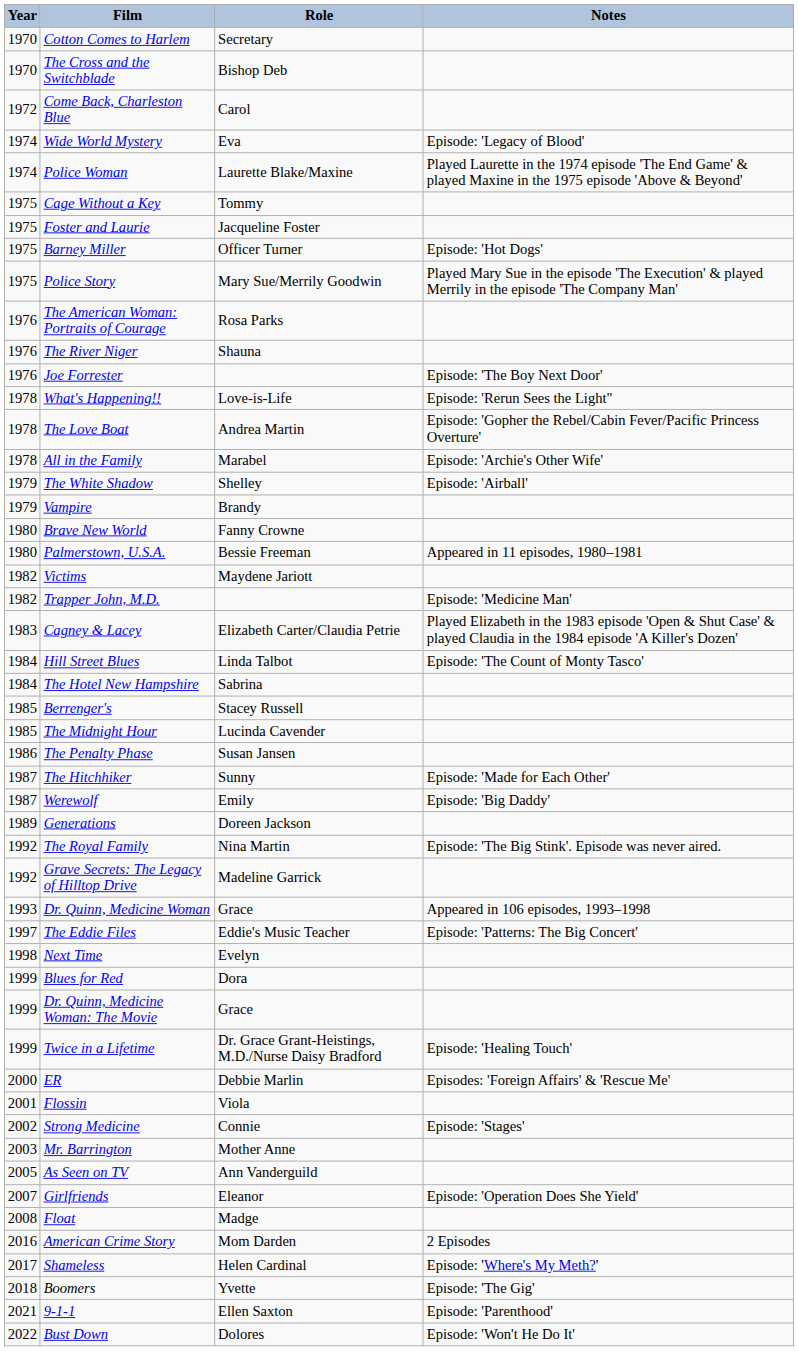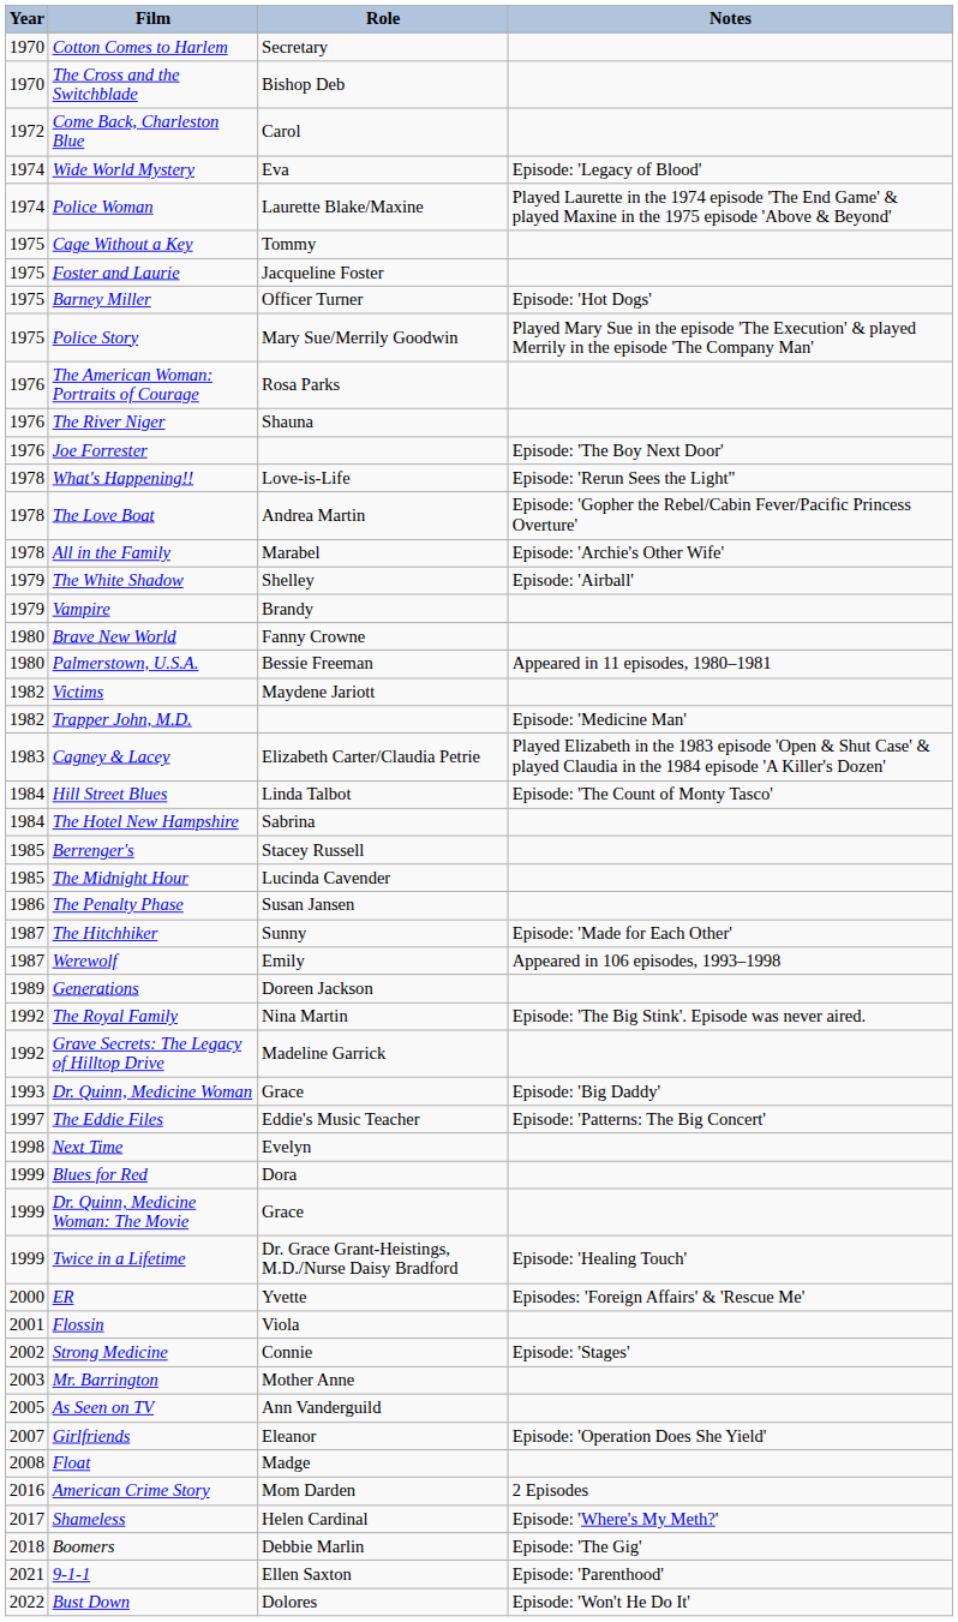 <table class="wikitable">
 <tr>
 <th style="background:#B0C4DE;">Year</th>
 <th style="background:#B0C4DE;">Film</th>
 <th style="background:#B0C4DE;">Role</th>
 <th style="background:#B0C4DE;">Notes</th>
 </tr>
 <tr>
 <td>1970</td>
 <td><em><a href='#'>Cotton Comes to Harlem</a></em></td>
 <td>Secretary</td>
 <td></td>
 </tr>
 <tr>
 <td>1970</td>
 <td><em><a href='#'>The Cross and the Switchblade</a></em></td>
 <td>Bishop Deb</td>
 <td></td>
 </tr>
 <tr>
 <td>1972</td>
 <td><em><a href='#'>Come Back, Charleston Blue</a></em></td>
 <td>Carol</td>
 <td></td>
 </tr>
 <tr>
 <td>1974</td>
 <td><em><a href='#'>Wide World Mystery</a></em></td>
 <td>Eva</td>
 <td>Episode: 'Legacy of Blood'</td>
 </tr>
 <tr>
 <td>1974</td>
 <td><em><a href='#'>Police Woman</a></em></td>
 <td>Laurette Blake/Maxine</td>
 <td>Played Laurette in the 1974 episode 'The End Game' & played Maxine in the 1975 episode 'Above & Beyond'</td>
 </tr>
 <tr>
 <td>1975</td>
 <td><em><a href='#'>Cage Without a Key</a></em></td>
 <td>Tommy</td>
 <td></td>
 </tr>
 <tr>
 <td>1975</td>
 <td><em><a href='#'>Foster and Laurie</a></em></td>
 <td>Jacqueline Foster</td>
 <td></td>
 </tr>
 <tr>
 <td>1975</td>
 <td><em><a href='#'>Barney Miller</a></em></td>
 <td>Officer Turner</td>
 <td>Episode: 'Hot Dogs'</td>
 </tr>
 <tr>
 <td>1975</td>
 <td><em><a href='#'>Police Story</a></em></td>
 <td>Mary Sue/Merrily Goodwin</td>
 <td>Played Mary Sue in the episode 'The Execution' & played Merrily in the episode 'The Company Man'</td>
 </tr>
 <tr>
 <td>1976</td>
 <td><em><a href='#'>The American Woman: Portraits of Courage</a></em></td>
 <td>Rosa Parks</td>
 <td></td>
 </tr>
 <tr>
 <td>1976</td>
 <td><em><a href='#'>The River Niger</a></em></td>
 <td>Shauna</td>
 <td></td>
 </tr>
 <tr>
 <td>1976</td>
 <td><em><a href='#'>Joe Forrester</a></em></td>
 <td></td>
 <td>Episode: 'The Boy Next Door'</td>
 </tr>
 <tr>
 <td>1978</td>
 <td><em><a href='#'>What's Happening!!</a></em></td>
 <td>Love-is-Life</td>
 <td>Episode: 'Rerun Sees the Light"</td>
 </tr>
 <tr>
 <td>1978</td>
 <td><em><a href='#'>The Love Boat</a></em></td>
 <td>Andrea Martin</td>
 <td>Episode: 'Gopher the Rebel/Cabin Fever/Pacific Princess Overture'</td>
 </tr>
 <tr>
 <td>1978</td>
 <td><em><a href='#'>All in the Family</a></em></td>
 <td>Marabel</td>
 <td>Episode: 'Archie's Other Wife'</td>
 </tr>
 <tr>
 <td>1979</td>
 <td><em><a href='#'>The White Shadow</a></em></td>
 <td>Shelley</td>
 <td>Episode: 'Airball'</td>
 </tr>
 <tr>
 <td>1979</td>
 <td><em><a href='#'>Vampire</a></em></td>
 <td>Brandy</td>
 <td></td>
 </tr>
 <tr>
 <td>1980</td>
 <td><em><a href='#'>Brave New World</a></em></td>
 <td>Fanny Crowne</td>
 <td></td>
 </tr>
 <tr>
 <td>1980</td>
 <td><em><a href='#'>Palmerstown, U.S.A.</a></em></td>
 <td>Bessie Freeman</td>
 <td>Appeared in 11 episodes, 1980–1981</td>
 </tr>
 <tr>
 <td>1982</td>
 <td><em><a href='#'>Victims</a></em></td>
 <td>Maydene Jariott</td>
 <td></td>
 </tr>
 <tr>
 <td>1982</td>
 <td><em><a href='#'>Trapper John, M.D.</a></em></td>
 <td></td>
 <td>Episode: 'Medicine Man'</td>
 </tr>
 <tr>
 <td>1983</td>
 <td><em><a href='#'>Cagney & Lacey</a></em></td>
 <td>Elizabeth Carter/Claudia Petrie</td>
 <td>Played Elizabeth in the 1983 episode 'Open & Shut Case' & played Claudia in the 1984 episode 'A Killer's Dozen'</td>
 </tr>
 <tr>
 <td>1984</td>
 <td><em><a href='#'>Hill Street Blues</a></em></td>
 <td>Linda Talbot</td>
 <td>Episode: 'The Count of Monty Tasco'</td>
 </tr>
 <tr>
 <td>1984</td>
 <td><em><a href='#'>The Hotel New Hampshire</a></em></td>
 <td>Sabrina</td>
 <td></td>
 </tr>
 <tr>
 <td>1985</td>
 <td><em><a href='#'>Berrenger's</a></em></td>
 <td>Stacey Russell</td>
 <td></td>
 </tr>
 <tr>
 <td>1985</td>
 <td><em><a href='#'>The Midnight Hour</a></em></td>
 <td>Lucinda Cavender</td>
 <td></td>
 </tr>
 <tr>
 <td>1986</td>
 <td><em><a href='#'>The Penalty Phase</a></em></td>
 <td>Susan Jansen</td>
 <td></td>
 </tr>
 <tr>
 <td>1987</td>
 <td><em><a href='#'>The Hitchhiker</a></em></td>
 <td>Sunny</td>
 <td>Episode: 'Made for Each Other'</td>
 </tr>
 <tr>
 <td>1987</td>
 <td><em><a href='#'>Werewolf</a></em></td>
 <td>Emily</td>
-<td>Episode: 'Big Daddy'</td>
+<td>Appeared in 106 episodes, 1993–1998</td>
 </tr>
 <tr>
 <td>1989</td>
 <td><em><a href='#'>Generations</a></em></td>
 <td>Doreen Jackson</td>
 <td></td>
 </tr>
 <tr>
 <td>1992</td>
 <td><em><a href='#'>The Royal Family</a></em></td>
 <td>Nina Martin</td>
 <td>Episode: 'The Big Stink'. Episode was never aired.</td>
 </tr>
 <tr>
 <td>1992</td>
 <td><em><a href='#'>Grave Secrets: The Legacy of Hilltop Drive</a></em></td>
 <td>Madeline Garrick</td>
 <td></td>
 </tr>
 <tr>
 <td>1993</td>
 <td><em><a href='#'>Dr. Quinn, Medicine Woman</a></em></td>
 <td>Grace</td>
-<td>Appeared in 106 episodes, 1993–1998</td>
+<td>Episode: 'Big Daddy'</td>
 </tr>
 <tr>
 <td>1997</td>
 <td><em><a href='#'>The Eddie Files</a></em></td>
 <td>Eddie's Music Teacher</td>
 <td>Episode: 'Patterns: The Big Concert'</td>
 </tr>
 <tr>
 <td>1998</td>
 <td><em><a href='#'>Next Time</a></em></td>
 <td>Evelyn</td>
 <td></td>
 </tr>
 <tr>
 <td>1999</td>
 <td><em><a href='#'>Blues for Red</a></em></td>
 <td>Dora</td>
 <td></td>
 </tr>
 <tr>
 <td>1999</td>
 <td><em><a href='#'>Dr. Quinn, Medicine Woman: The Movie</a></em></td>
 <td>Grace</td>
 <td></td>
 </tr>
 <tr>
 <td>1999</td>
 <td><em><a href='#'>Twice in a Lifetime</a></em></td>
 <td>Dr. Grace Grant-Heistings, M.D./Nurse Daisy Bradford</td>
 <td>Episode: 'Healing Touch'</td>
 </tr>
 <tr>
 <td>2000</td>
 <td><em><a href='#'>ER</a></em></td>
-<td>Debbie Marlin</td>
+<td>Yvette</td>
 <td>Episodes: 'Foreign Affairs' & 'Rescue Me'</td>
 </tr>
 <tr>
 <td>2001</td>
 <td><em><a href='#'>Flossin</a></em></td>
 <td>Viola</td>
 <td></td>
 </tr>
 <tr>
 <td>2002</td>
 <td><em><a href='#'>Strong Medicine</a></em></td>
 <td>Connie</td>
 <td>Episode: 'Stages'</td>
 </tr>
 <tr>
 <td>2003</td>
 <td><em><a href='#'>Mr. Barrington</a></em></td>
 <td>Mother Anne</td>
 <td></td>
 </tr>
 <tr>
 <td>2005</td>
 <td><em><a href='#'>As Seen on TV</a></em></td>
 <td>Ann Vanderguild</td>
 <td></td>
 </tr>
 <tr>
 <td>2007</td>
 <td><em><a href='#'>Girlfriends</a></em></td>
 <td>Eleanor</td>
 <td>Episode: 'Operation Does She Yield'</td>
 </tr>
 <tr>
 <td>2008</td>
 <td><em><a href='#'>Float</a></em></td>
 <td>Madge</td>
 <td></td>
 </tr>
 <tr>
 <td>2016</td>
 <td><em><a href='#'>American Crime Story</a></em></td>
 <td>Mom Darden</td>
 <td>2 Episodes</td>
 </tr>
 <tr>
 <td>2017</td>
 <td><em><a href='#'>Shameless</a></em></td>
 <td>Helen Cardinal</td>
 <td>Episode: '<a href='#'>Where's My Meth?</a>'</td>
 </tr>
 <tr>
 <td>2018</td>
 <td><em>Boomers</em></td>
-<td>Yvette</td>
+<td>Debbie Marlin</td>
 <td>Episode: 'The Gig'</td>
 </tr>
 <tr>
 <td>2021</td>
 <td><em><a href='#'>9-1-1</a></em></td>
 <td>Ellen Saxton</td>
 <td>Episode: 'Parenthood'</td>
 </tr>
 <tr>
 <td>2022</td>
 <td><em><a href='#'>Bust Down</a></em></td>
 <td>Dolores</td>
 <td>Episode: 'Won't He Do It'</td>
 </tr>
 </table>
